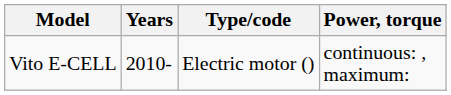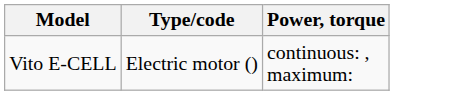 <table class="wikitable sortable">
 <tr>
 <th>Model</th>
-<th>Years</th>
 <th>Type/code</th>
 <th>Power, torque</th>
 </tr>
 <tr>
 <td>Vito E-CELL</td>
-<td>2010-</td>
 <td>Electric motor ()</td>
 <td>continuous: , <br>maximum: </td>
 </tr>
 </table>
